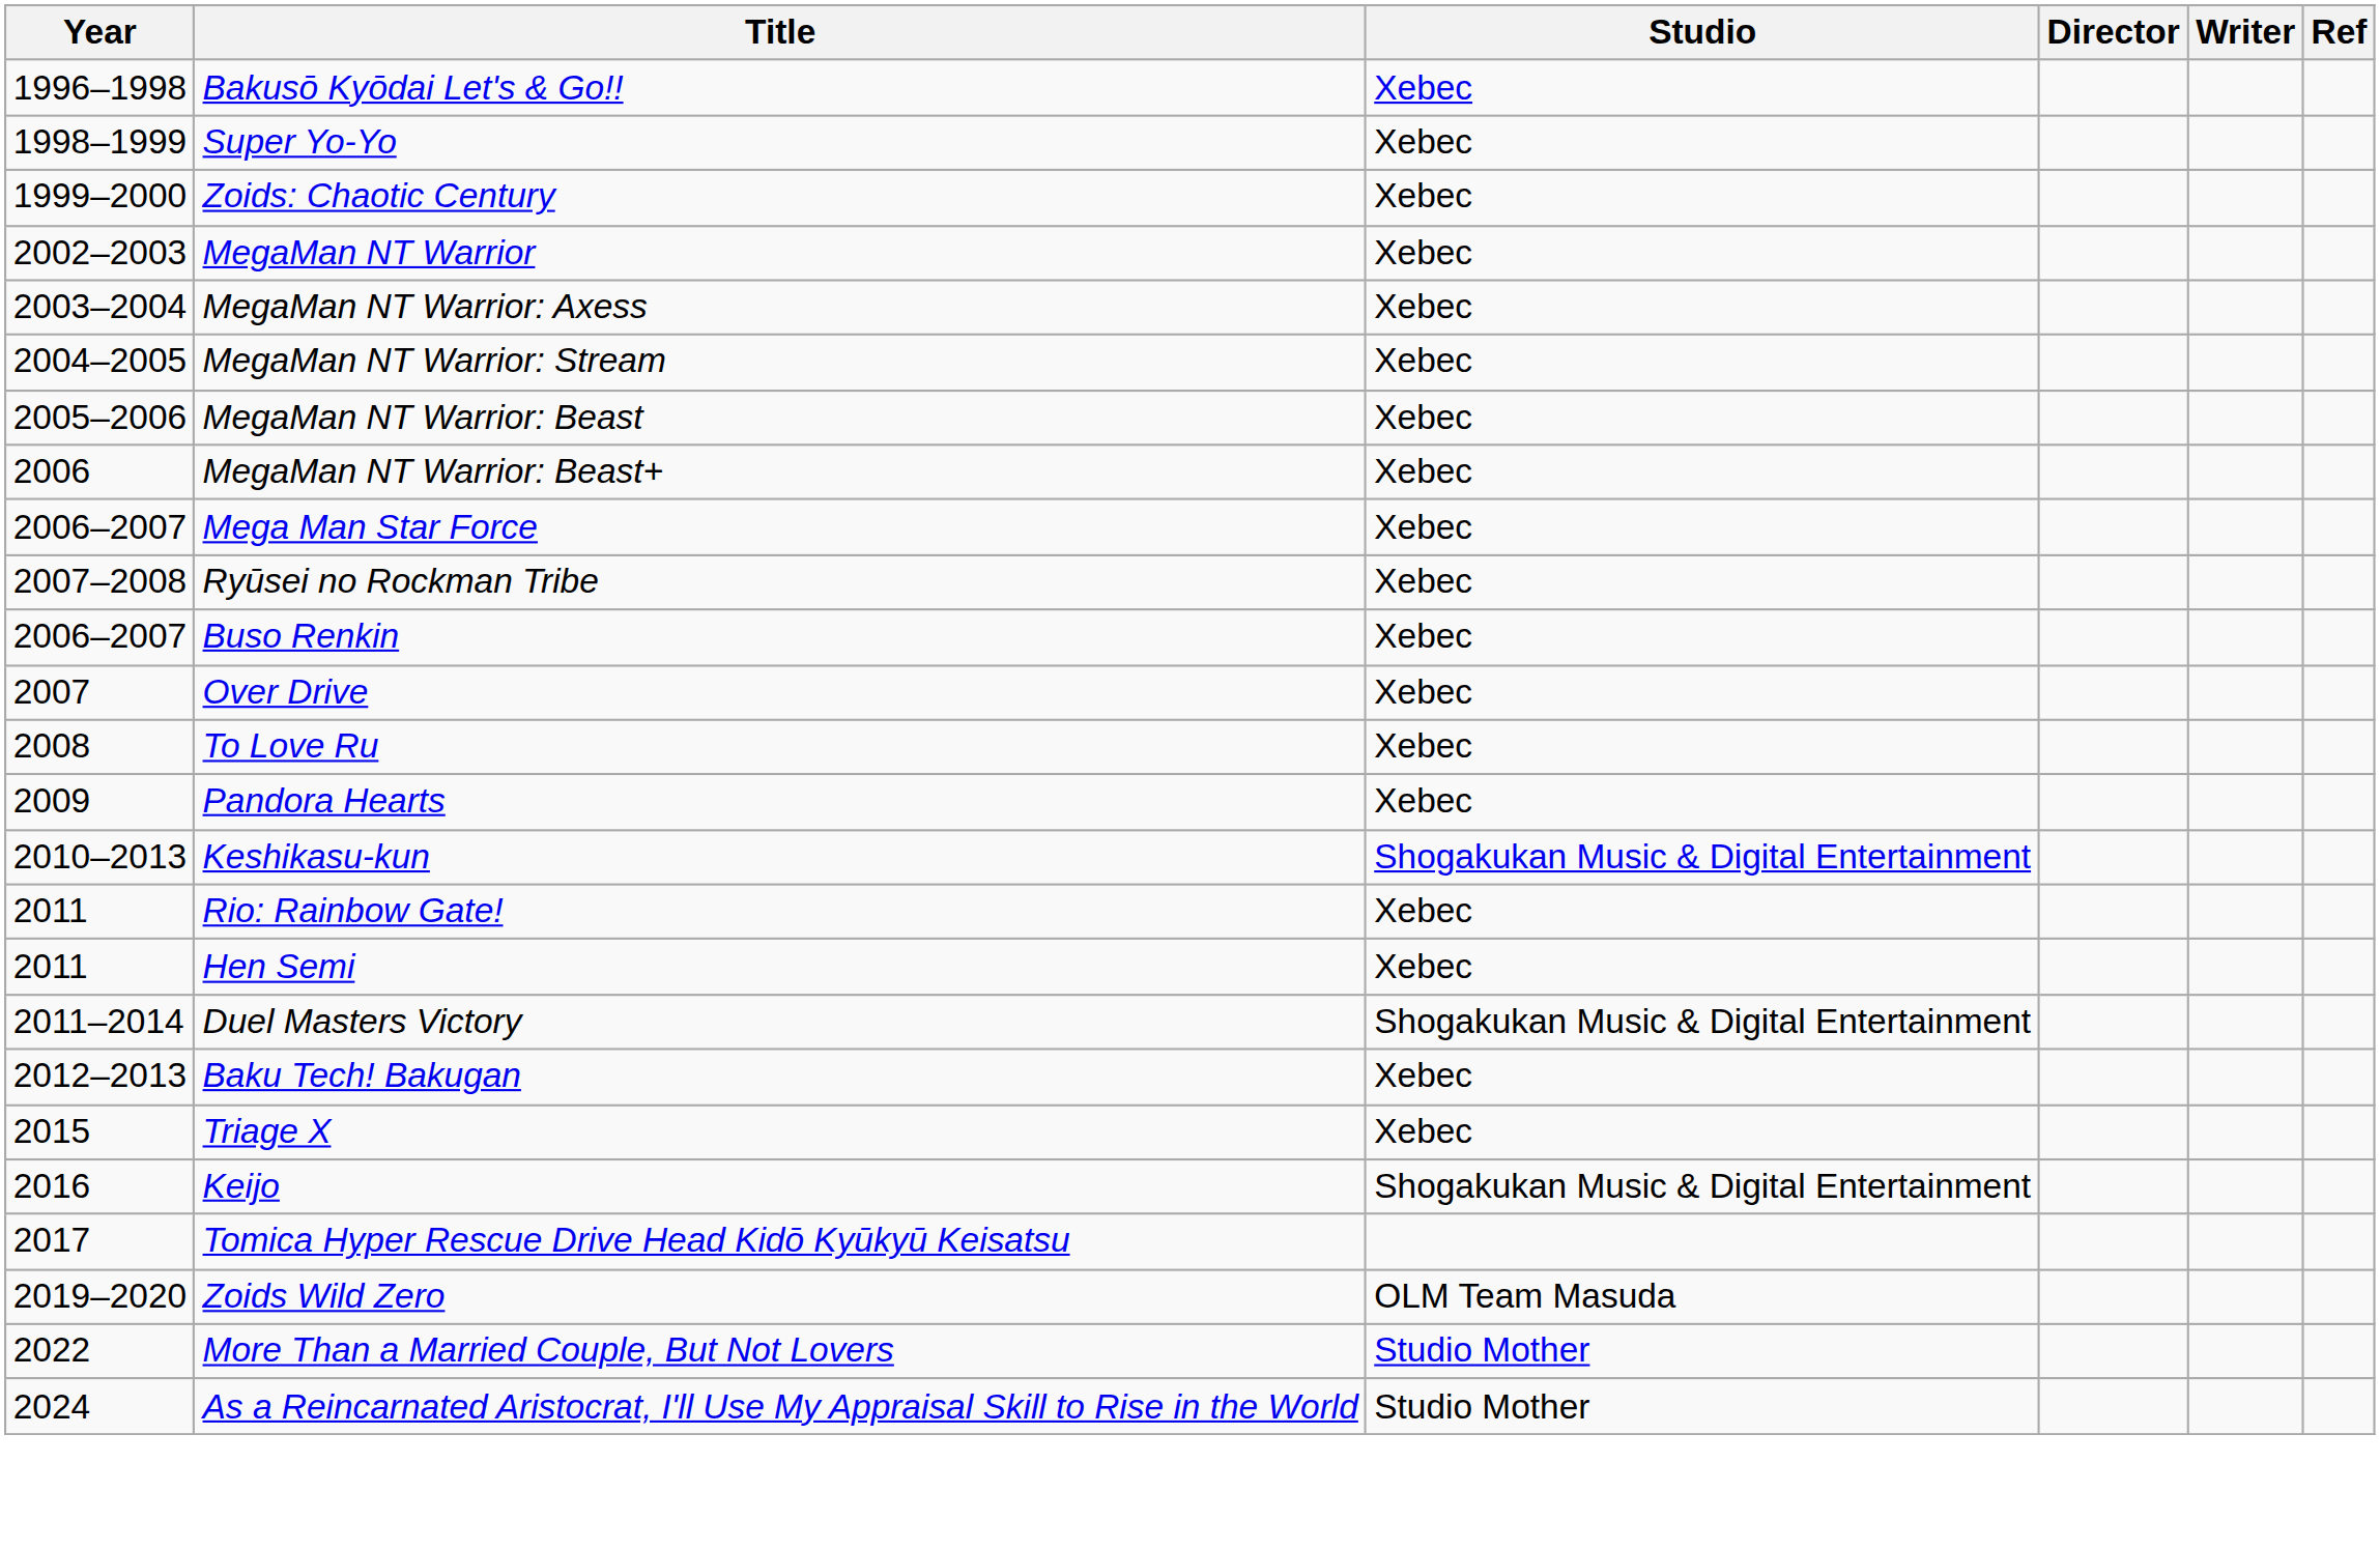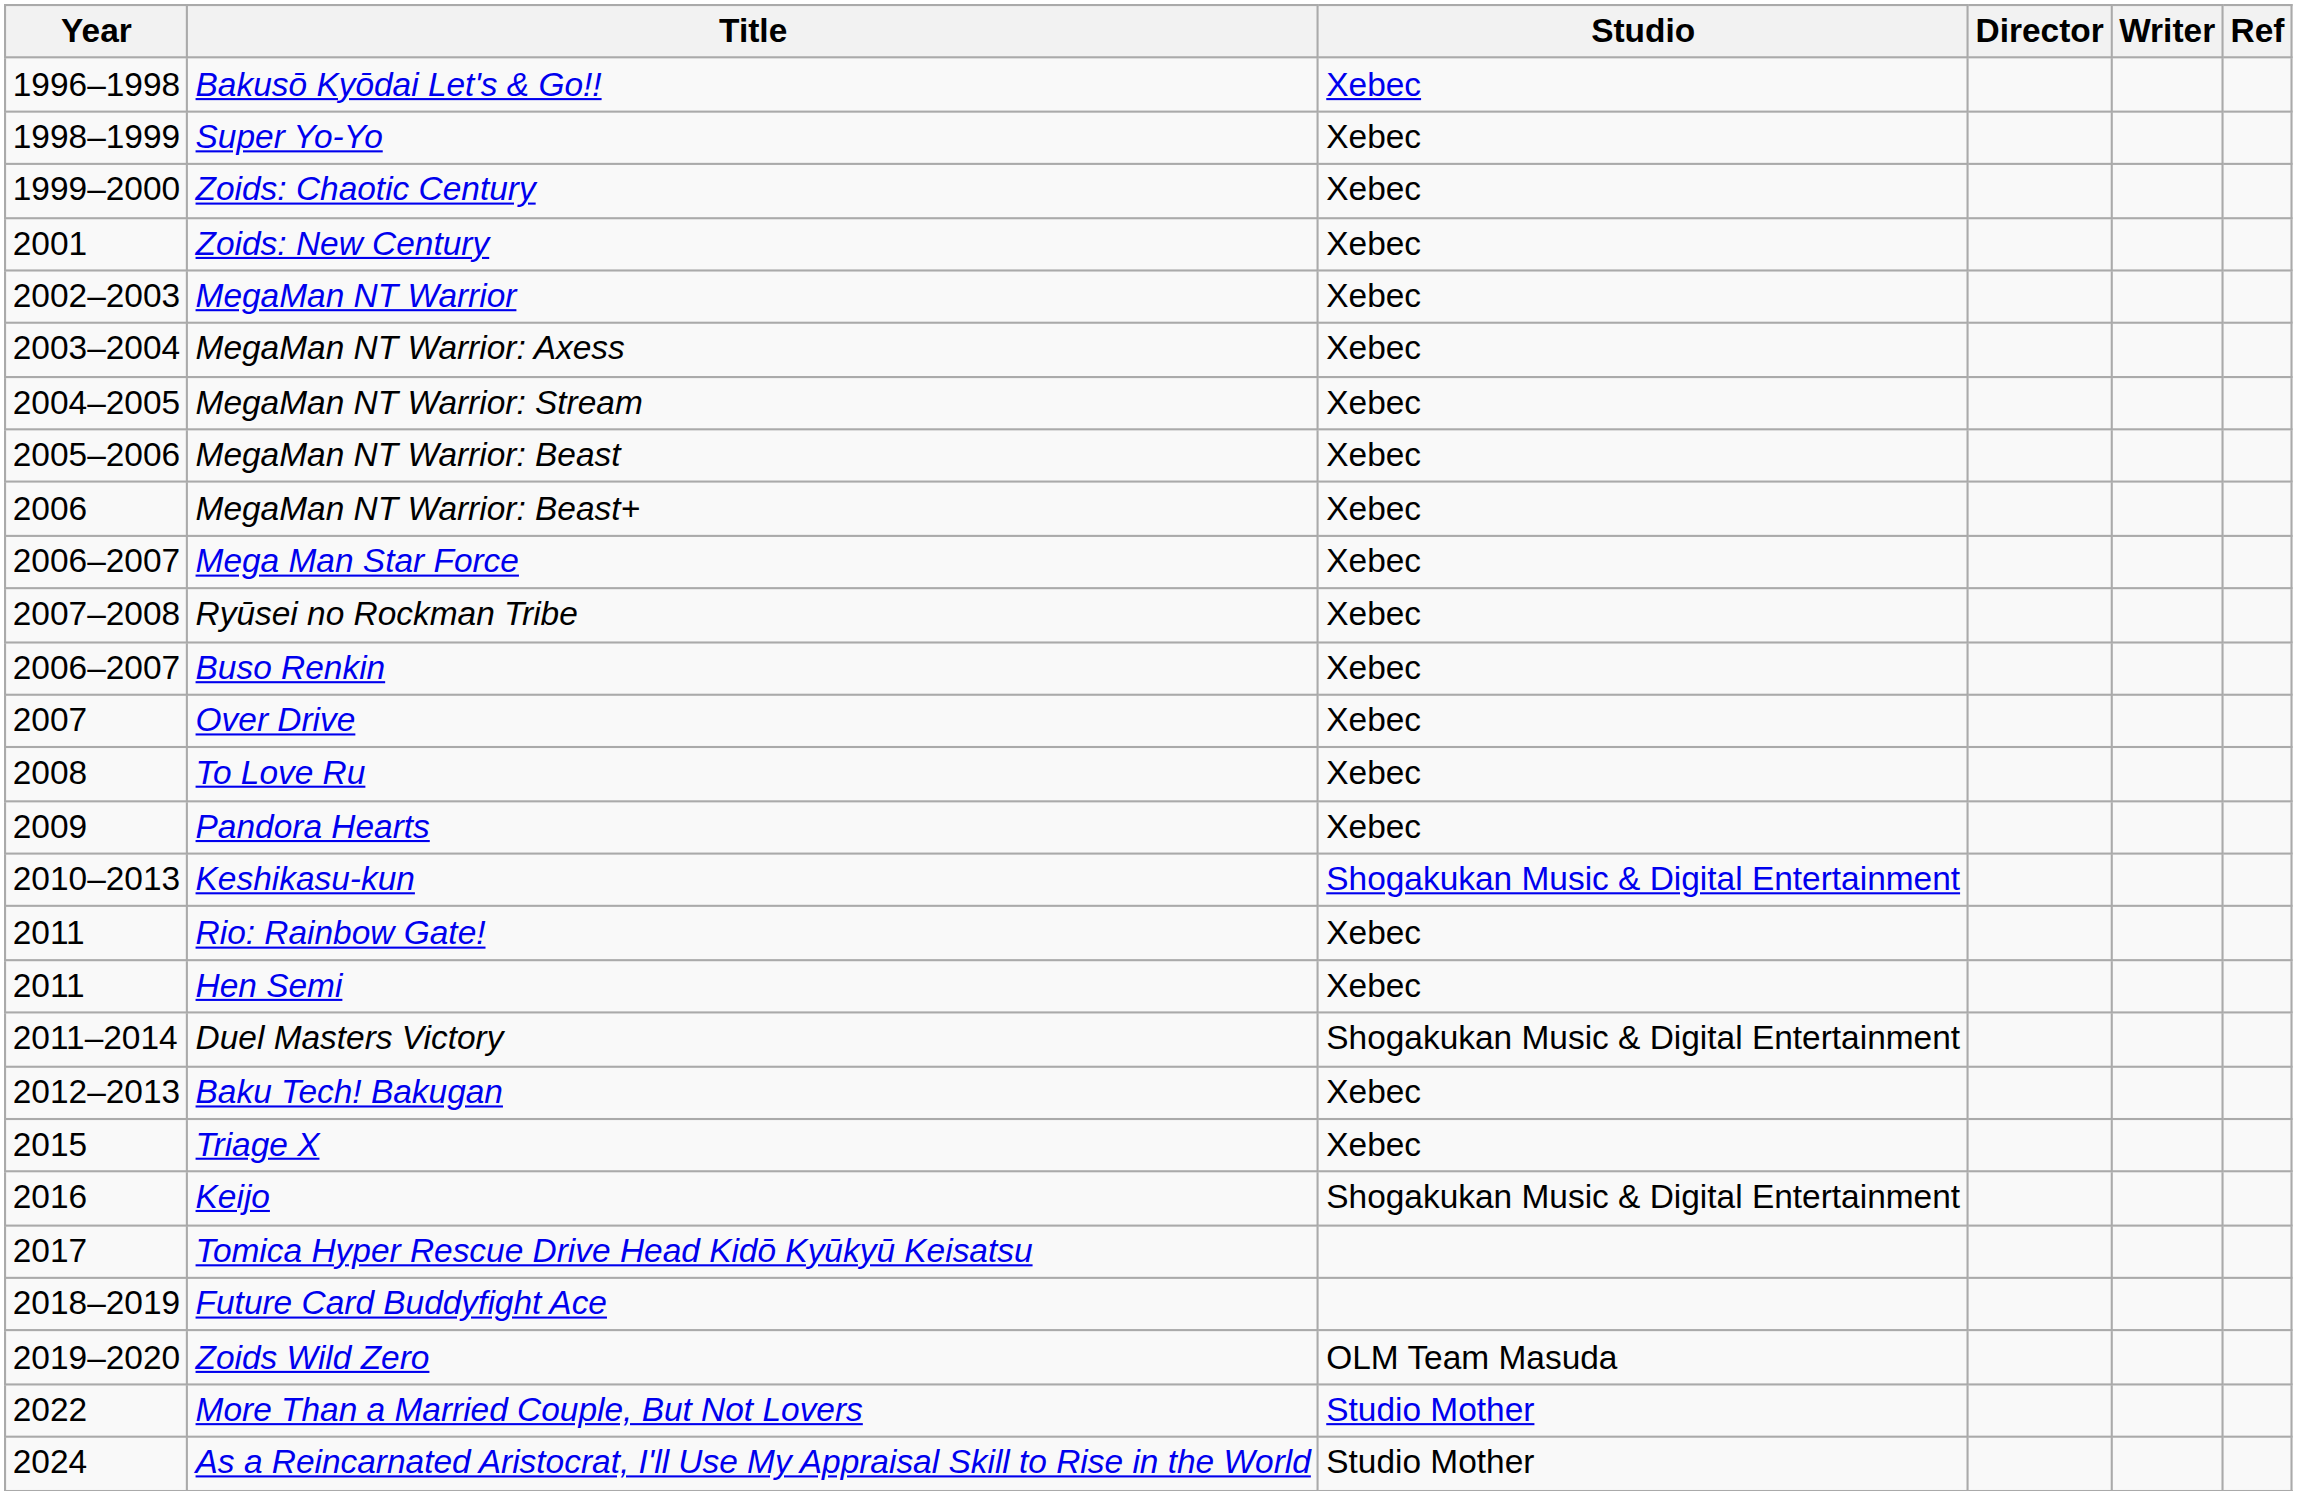 <table class="wikitable">
 <tr>
 <th>Year</th>
 <th>Title</th>
 <th>Studio</th>
 <th>Director</th>
 <th>Writer</th>
 <th>Ref</th>
 </tr>
 <tr>
 <td>1996–1998</td>
 <td><em><a href='#'>Bakusō Kyōdai Let's & Go!!</a></em></td>
 <td><a href='#'>Xebec</a></td>
 <td></td>
 <td></td>
 <td></td>
 </tr>
 <tr>
 <td>1998–1999</td>
 <td><em><a href='#'>Super Yo-Yo</a></em></td>
 <td>Xebec</td>
 <td></td>
 <td></td>
 <td></td>
 </tr>
 <tr>
 <td>1999–2000</td>
 <td><em><a href='#'>Zoids: Chaotic Century</a></em></td>
+<td>Xebec</td>
+<td></td>
+<td></td>
+<td></td>
+</tr>
+<tr>
+<td>2001</td>
+<td><em><a href='#'>Zoids: New Century</a></em></td>
 <td>Xebec</td>
 <td></td>
 <td></td>
 <td></td>
 </tr>
 <tr>
 <td>2002–2003</td>
 <td><em><a href='#'>MegaMan NT Warrior</a></em></td>
 <td>Xebec</td>
 <td></td>
 <td></td>
 <td></td>
 </tr>
 <tr>
 <td>2003–2004</td>
 <td><em>MegaMan NT Warrior: Axess</em></td>
 <td>Xebec</td>
 <td></td>
 <td></td>
 <td></td>
 </tr>
 <tr>
 <td>2004–2005</td>
 <td><em>MegaMan NT Warrior: Stream</em></td>
 <td>Xebec</td>
 <td></td>
 <td></td>
 <td></td>
 </tr>
 <tr>
 <td>2005–2006</td>
 <td><em>MegaMan NT Warrior: Beast</em></td>
 <td>Xebec</td>
 <td></td>
 <td></td>
 <td></td>
 </tr>
 <tr>
 <td>2006</td>
 <td><em>MegaMan NT Warrior: Beast+</em></td>
 <td>Xebec</td>
 <td></td>
 <td></td>
 <td></td>
 </tr>
 <tr>
 <td>2006–2007</td>
 <td><em><a href='#'>Mega Man Star Force</a></em></td>
 <td>Xebec</td>
 <td></td>
 <td></td>
 <td></td>
 </tr>
 <tr>
 <td>2007–2008</td>
 <td><em>Ryūsei no Rockman Tribe</em></td>
 <td>Xebec</td>
 <td></td>
 <td></td>
 <td></td>
 </tr>
 <tr>
 <td>2006–2007</td>
 <td><em><a href='#'>Buso Renkin</a></em></td>
 <td>Xebec</td>
 <td></td>
 <td></td>
 <td></td>
 </tr>
 <tr>
 <td>2007</td>
 <td><em><a href='#'>Over Drive</a></em></td>
 <td>Xebec</td>
 <td></td>
 <td></td>
 <td></td>
 </tr>
 <tr>
 <td>2008</td>
 <td><em><a href='#'>To Love Ru</a></em></td>
 <td>Xebec</td>
 <td></td>
 <td></td>
 <td></td>
 </tr>
 <tr>
 <td>2009</td>
 <td><em><a href='#'>Pandora Hearts</a></em></td>
 <td>Xebec</td>
 <td></td>
 <td></td>
 <td></td>
 </tr>
 <tr>
 <td>2010–2013</td>
 <td><em><a href='#'>Keshikasu-kun</a></em></td>
 <td><a href='#'>Shogakukan Music & Digital Entertainment</a></td>
 <td></td>
 <td></td>
 <td></td>
 </tr>
 <tr>
 <td>2011</td>
 <td><em><a href='#'>Rio: Rainbow Gate!</a></em></td>
 <td>Xebec</td>
 <td></td>
 <td></td>
 <td></td>
 </tr>
 <tr>
 <td>2011</td>
 <td><em><a href='#'>Hen Semi</a></em></td>
 <td>Xebec</td>
 <td></td>
 <td></td>
 <td></td>
 </tr>
 <tr>
 <td>2011–2014</td>
 <td><em>Duel Masters Victory</em></td>
 <td>Shogakukan Music & Digital Entertainment</td>
 <td></td>
 <td></td>
 <td></td>
 </tr>
 <tr>
 <td>2012–2013</td>
 <td><em><a href='#'>Baku Tech! Bakugan</a></em></td>
 <td>Xebec</td>
 <td></td>
 <td></td>
 <td></td>
 </tr>
 <tr>
 <td>2015</td>
 <td><em><a href='#'>Triage X</a></em></td>
 <td>Xebec</td>
 <td></td>
 <td></td>
 <td></td>
 </tr>
 <tr>
 <td>2016</td>
 <td><em><a href='#'>Keijo</a></em></td>
 <td>Shogakukan Music & Digital Entertainment</td>
 <td></td>
 <td></td>
 <td></td>
 </tr>
 <tr>
 <td>2017</td>
 <td><em><a href='#'>Tomica Hyper Rescue Drive Head Kidō Kyūkyū Keisatsu</a></em></td>
 <td></td>
 <td></td>
 <td></td>
 <td></td>
 </tr>
 <tr>
+<td>2018–2019</td>
+<td><em><a href='#'>Future Card Buddyfight Ace</a></em></td>
+<td></td>
+<td></td>
+<td></td>
+<td></td>
+</tr>
+<tr>
 <td>2019–2020</td>
 <td><em><a href='#'>Zoids Wild Zero</a></em></td>
 <td>OLM Team Masuda</td>
 <td></td>
 <td></td>
 <td></td>
 </tr>
 <tr>
 <td>2022</td>
 <td><em><a href='#'>More Than a Married Couple, But Not Lovers</a></em></td>
 <td><a href='#'>Studio Mother</a></td>
 <td></td>
 <td></td>
 <td></td>
 </tr>
 <tr>
 <td>2024</td>
 <td><em><a href='#'>As a Reincarnated Aristocrat, I'll Use My Appraisal Skill to Rise in the World</a></em></td>
 <td>Studio Mother</td>
 <td></td>
 <td></td>
 <td></td>
 </tr>
 <tr>
 </tr>
 </table>
